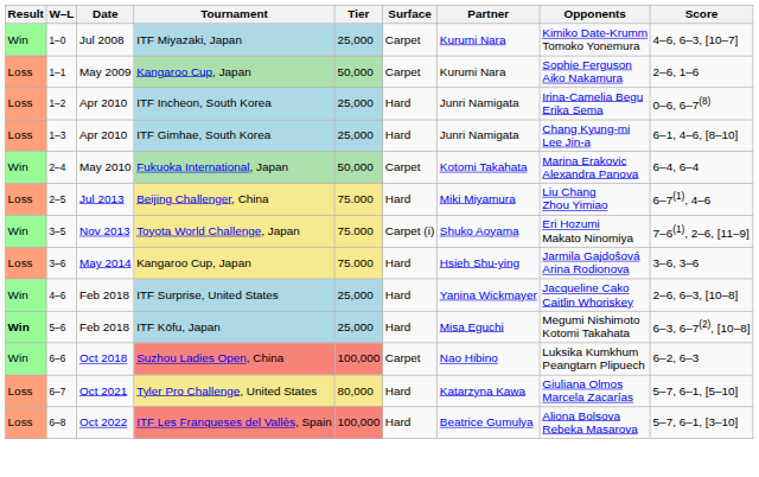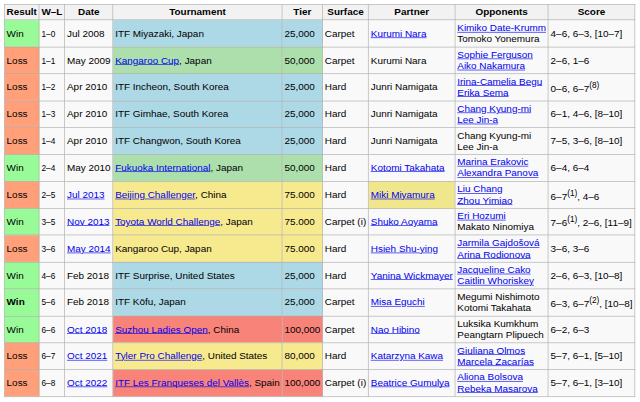 <table class="sortable wikitable">
 <tr>
 <th>Result</th>
 <th class="unsortable">W–L</th>
 <th>Date</th>
 <th>Tournament</th>
 <th>Tier</th>
 <th>Surface</th>
 <th>Partner</th>
 <th>Opponents</th>
 <th class="unsortable">Score</th>
 </tr>
 <tr>
 <td bgcolor=98FB98>Win</td>
 <td><small>1–0</small></td>
 <td>Jul 2008</td>
 <td style="background:lightblue;">ITF Miyazaki, Japan</td>
 <td style="background:lightblue;">25,000</td>
 <td>Carpet</td>
 <td> <a href='#'>Kurumi Nara</a></td>
 <td> <a href='#'>Kimiko Date-Krumm</a> <br>  Tomoko Yonemura</td>
 <td>4–6, 6–3, [10–7]</td>
 </tr>
 <tr>
 <td bgcolor=FFA07A>Loss</td>
 <td><small>1–1</small></td>
 <td>May 2009</td>
 <td style="background:#addfad;"><a href='#'>Kangaroo Cup</a>, Japan</td>
 <td style="background:#addfad;">50,000</td>
 <td>Carpet</td>
 <td> Kurumi Nara</td>
 <td> <a href='#'>Sophie Ferguson</a> <br>  <a href='#'>Aiko Nakamura</a></td>
 <td>2–6, 1–6</td>
 </tr>
 <tr>
 <td bgcolor=FFA07A>Loss</td>
 <td><small>1–2</small></td>
 <td>Apr 2010</td>
 <td style="background:lightblue;">ITF Incheon, South Korea</td>
 <td style="background:lightblue;">25,000</td>
 <td>Hard</td>
 <td> Junri Namigata</td>
 <td> <a href='#'>Irina-Camelia Begu</a> <br>  <a href='#'>Erika Sema</a></td>
 <td>0–6, 6–7<sup>(8)</sup></td>
 </tr>
 <tr>
 <td bgcolor=FFA07A>Loss</td>
 <td><small>1–3</small></td>
 <td>Apr 2010</td>
 <td style="background:lightblue;">ITF Gimhae, South Korea</td>
 <td style="background:lightblue;">25,000</td>
 <td>Hard</td>
 <td> Junri Namigata</td>
 <td> <a href='#'>Chang Kyung-mi</a> <br>  <a href='#'>Lee Jin-a</a></td>
 <td>6–1, 4–6, [8–10]</td>
 </tr>
 <tr>
+<td bgcolor=FFA07A>Loss</td>
+<td><small>1–4</small></td>
+<td>Apr 2010</td>
+<td style="background:lightblue;">ITF Changwon, South Korea</td>
+<td style="background:lightblue;">25,000</td>
+<td>Hard</td>
+<td> Junri Namigata</td>
+<td> Chang Kyung-mi <br>  Lee Jin-a</td>
+<td>7–5, 3–6, [8–10]</td>
+</tr>
+<tr>
 <td bgcolor=98FB98>Win</td>
 <td><small>2–4</small></td>
 <td>May 2010</td>
 <td style="background:#addfad;"><a href='#'>Fukuoka International</a>, Japan</td>
 <td style="background:#addfad;">50,000</td>
-<td>Carpet</td>
+<td>Hard</td>
 <td> <a href='#'>Kotomi Takahata</a></td>
 <td> <a href='#'>Marina Erakovic</a> <br>  <a href='#'>Alexandra Panova</a></td>
 <td>6–4, 6–4</td>
 </tr>
 <tr>
 <td bgcolor=FFA07A>Loss</td>
 <td><small>2–5</small></td>
 <td><a href='#'>Jul 2013</a></td>
 <td style="background:#f7e98e;"><a href='#'>Beijing Challenger</a>, China</td>
 <td style="background:#f7e98e;">75.000</td>
 <td>Hard</td>
-<td> <a href='#'>Miki Miyamura</a></td>
+<td style="background: khaki;"> <a href='#'>Miki Miyamura</a></td>
 <td> <a href='#'>Liu Chang</a> <br>  <a href='#'>Zhou Yimiao</a></td>
 <td>6–7<sup>(1)</sup>, 4–6</td>
 </tr>
 <tr>
 <td style="background:#98fb98;">Win</td>
 <td><small>3–5</small></td>
 <td><a href='#'>Nov 2013</a></td>
 <td style="background:#f7e98e;"><a href='#'>Toyota World Challenge</a>, Japan</td>
 <td style="background:#f7e98e;">75.000</td>
 <td>Carpet (i)</td>
 <td> <a href='#'>Shuko Aoyama</a></td>
 <td> <a href='#'>Eri Hozumi</a> <br>  Makato Ninomiya</td>
 <td>7–6<sup>(1)</sup>, 2–6, [11–9]</td>
 </tr>
 <tr>
 <td bgcolor="FFA07A">Loss</td>
 <td><small>3–6</small></td>
 <td><a href='#'>May 2014</a></td>
 <td style="background:#f7e98e;">Kangaroo Cup, Japan</td>
 <td style="background:#f7e98e;">75.000</td>
 <td>Hard</td>
 <td> <a href='#'>Hsieh Shu-ying</a></td>
 <td> <a href='#'>Jarmila Gajdošová</a> <br>  <a href='#'>Arina Rodionova</a></td>
 <td>3–6, 3–6</td>
 </tr>
 <tr>
 <td style="background:#98fb98;">Win</td>
 <td><small>4–6</small></td>
 <td>Feb 2018</td>
 <td style="background:lightblue;">ITF Surprise, United States</td>
 <td style="background:lightblue;">25,000</td>
 <td>Hard</td>
 <td> <a href='#'>Yanina Wickmayer</a></td>
 <td> <a href='#'>Jacqueline Cako</a> <br>  <a href='#'>Caitlin Whoriskey</a></td>
 <td>2–6, 6–3, [10–8]</td>
 </tr>
 <tr>
 <td style="background:#98fb98;"><strong>Win</strong></td>
 <td><small>5–6</small></td>
 <td>Feb 2018</td>
 <td style="background:lightblue;">ITF Kōfu, Japan</td>
 <td style="background:lightblue;">25,000</td>
-<td>Hard</td>
+<td>Carpet</td>
 <td> <a href='#'>Misa Eguchi</a></td>
 <td> Megumi Nishimoto <br>  Kotomi Takahata</td>
 <td>6–3, 6–7<sup>(2)</sup>, [10–8]</td>
 </tr>
 <tr>
 <td style="background:#98fb98;">Win</td>
 <td><small>6–6</small></td>
 <td><a href='#'>Oct 2018</a></td>
 <td style="background:#f88379;"><a href='#'>Suzhou Ladies Open</a>, China</td>
 <td style="background:#f88379;">100,000</td>
 <td>Carpet</td>
 <td> <a href='#'>Nao Hibino</a></td>
 <td> Luksika Kumkhum <br>  Peangtarn Plipuech</td>
 <td>6–2, 6–3</td>
 </tr>
 <tr>
 <td bgcolor="FFA07A">Loss</td>
 <td><small>6–7</small></td>
 <td><a href='#'>Oct 2021</a></td>
 <td style="background:#f7e98e;"><a href='#'>Tyler Pro Challenge</a>, United States</td>
 <td style="background:#f7e98e;">80,000</td>
 <td>Hard</td>
 <td> <a href='#'>Katarzyna Kawa</a></td>
 <td> <a href='#'>Giuliana Olmos</a> <br>  <a href='#'>Marcela Zacarías</a></td>
 <td>5–7, 6–1, [5–10]</td>
 </tr>
 <tr>
 <td bgcolor="FFA07A">Loss</td>
 <td><small>6–8</small></td>
 <td><a href='#'>Oct 2022</a></td>
 <td style="background:#f88379;"><a href='#'>ITF Les Franqueses del Vallès</a>, Spain</td>
 <td style="background:#f88379;">100,000</td>
-<td>Hard</td>
+<td>Carpet (i)</td>
 <td> <a href='#'>Beatrice Gumulya</a></td>
 <td> <a href='#'>Aliona Bolsova</a> <br>  <a href='#'>Rebeka Masarova</a></td>
 <td>5–7, 6–1, [3–10]</td>
 </tr>
 </table>
